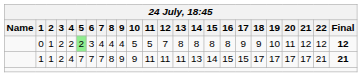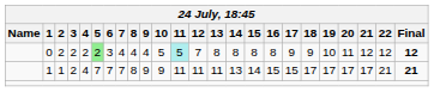 <table class=wikitable style="text-align:center; width: 55%">
 <tr>
 <th colspan=24><em>24 July, 18:45</em></th>
 </tr>
 <tr>
 <th>Name</th>
 <th>1</th>
 <th>2</th>
 <th>3</th>
 <th>4</th>
 <th>5</th>
 <th>6</th>
 <th>7</th>
 <th>8</th>
 <th>9</th>
 <th>10</th>
 <th>11</th>
 <th>12</th>
 <th>13</th>
 <th>14</th>
 <th>15</th>
 <th>16</th>
 <th>17</th>
 <th>18</th>
 <th>19</th>
 <th>20</th>
 <th>21</th>
 <th>22</th>
 <th>Final</th>
 </tr>
 <tr>
 <td align=left></td>
 <td>0</td>
-<td>1</td>
+<td>2</td>
 <td>2</td>
 <td>2</td>
 <td style="background: lightgreen;">2</td>
 <td>3</td>
 <td>4</td>
 <td>4</td>
 <td>4</td>
 <td>5</td>
-<td>5</td>
+<td style="background: paleturquoise;">5</td>
 <td>7</td>
 <td>8</td>
 <td>8</td>
 <td>8</td>
 <td>8</td>
 <td>9</td>
 <td>9</td>
 <td>10</td>
 <td>11</td>
 <td>12</td>
 <td>12</td>
 <td><strong>12</strong></td>
 </tr>
 <tr>
 <td align=left><strong></strong></td>
 <td>1</td>
 <td>1</td>
 <td>2</td>
 <td>4</td>
 <td>7</td>
 <td>7</td>
 <td>7</td>
 <td>8</td>
 <td>9</td>
 <td>9</td>
 <td>11</td>
 <td>11</td>
 <td>11</td>
 <td>13</td>
 <td>14</td>
 <td>15</td>
 <td>15</td>
 <td>17</td>
 <td>17</td>
 <td>17</td>
 <td>17</td>
 <td>21</td>
 <td><strong>21</strong></td>
 </tr>
 <tr>
 <td colspan=24></td>
 </tr>
 </table>
